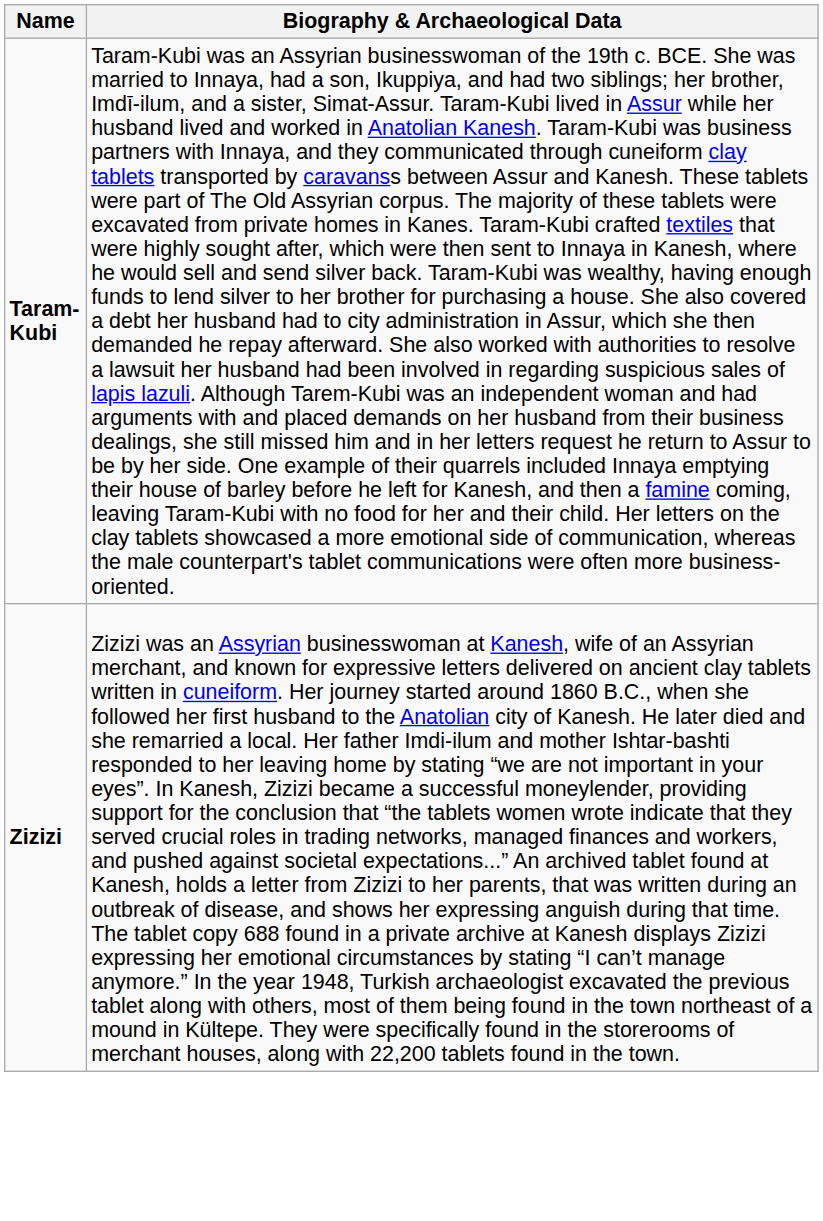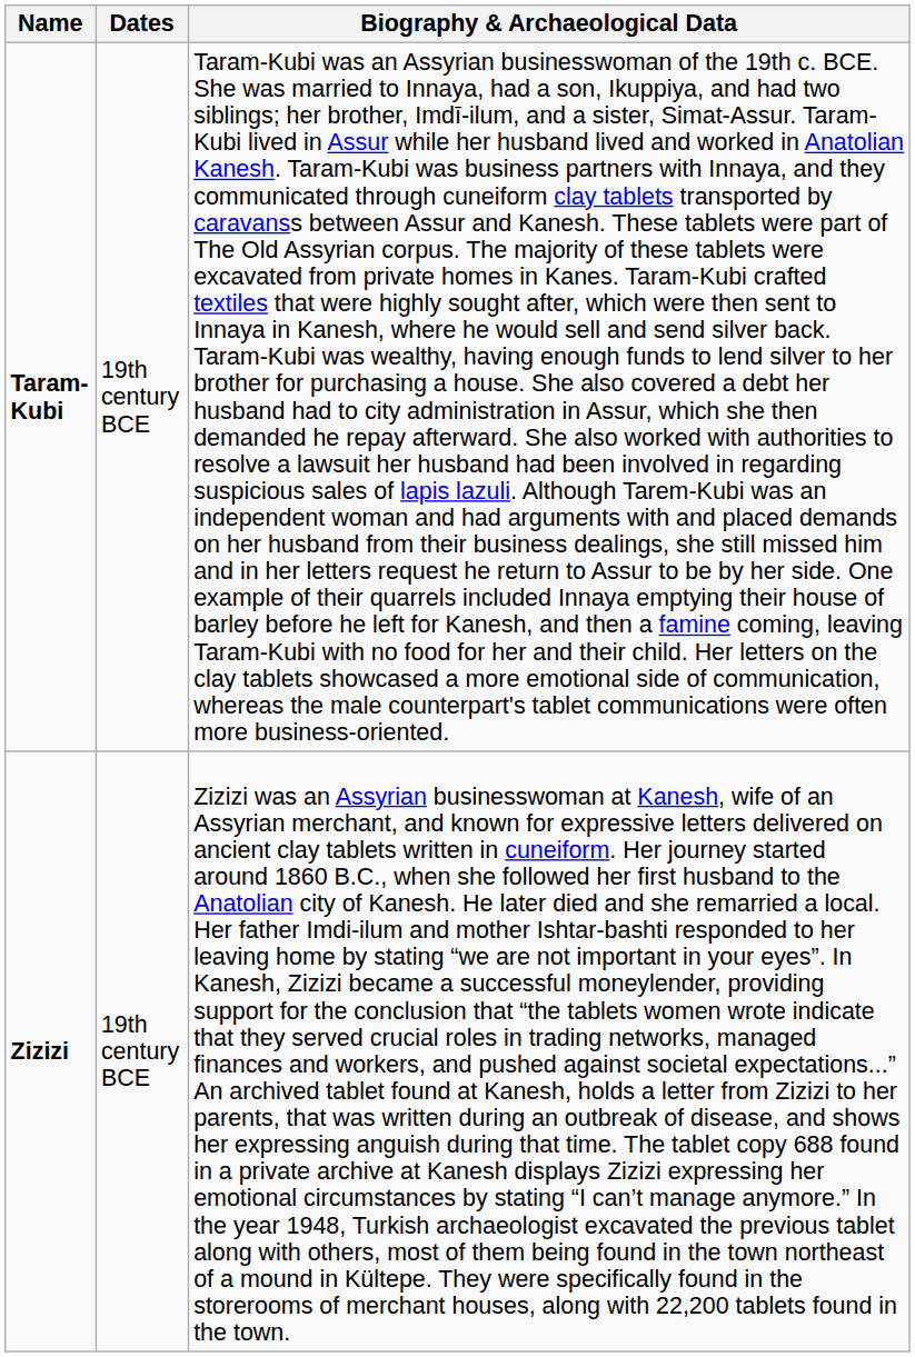 <table class="wikitable">
 <tr>
 <th>Name</th>
+<th>Dates</th>
 <th>Biography & Archaeological Data</th>
 </tr>
 <tr>
 <td><strong>Taram-Kubi</strong></td>
+<td>19th century BCE</td>
 <td>Taram-Kubi was an Assyrian businesswoman of the 19th c. BCE. She was married to Innaya, had a son, Ikuppiya, and had two siblings; her brother, Imdī-ilum, and a sister, Simat-Assur. Taram-Kubi lived in <a href='#'>Assur</a> while her husband lived and worked in <a href='#'>Anatolian Kanesh</a>. Taram-Kubi was business partners with Innaya, and they communicated through cuneiform <a href='#'>clay tablets</a> transported by <a href='#'>caravans</a>s between Assur and Kanesh. These tablets were part of The Old Assyrian corpus. The majority of these tablets were excavated from private homes in Kanes. Taram-Kubi crafted <a href='#'>textiles</a> that were highly sought after, which were then sent to Innaya in Kanesh, where he would sell and send silver back. Taram-Kubi was wealthy, having enough funds to lend silver to her brother for purchasing a house. She also covered a debt her husband had to city administration in Assur, which she then demanded he repay afterward. She also worked with authorities to resolve a lawsuit her husband had been involved in regarding suspicious sales of <a href='#'>lapis lazuli</a>. Although Tarem-Kubi was an independent woman and had arguments with and placed demands on her husband from their business dealings, she still missed him and in her letters request he return to Assur to be by her side. One example of their quarrels included Innaya emptying their house of barley before he left for Kanesh, and then a <a href='#'>famine</a> coming, leaving Taram-Kubi with no food for her and their child. Her letters on the clay tablets showcased a more emotional side of communication, whereas the male counterpart's tablet communications were often more business-oriented.</td>
 </tr>
 <tr>
 <td><strong>Zizizi</strong></td>
+<td>19th century BCE</td>
 <td><br>Zizizi was an <a href='#'>Assyrian</a> businesswoman at <a href='#'>Kanesh</a>, wife of an Assyrian merchant, and known for expressive letters delivered on ancient clay tablets written in <a href='#'>cuneiform</a>. Her journey started around 1860 B.C., when she followed her first husband to the <a href='#'>Anatolian</a> city of Kanesh. He later died and she remarried a local. Her father Imdi-ilum and mother Ishtar-bashti responded to her leaving home by stating “we are not important in your eyes”. In Kanesh, Zizizi became a successful moneylender, providing support for the conclusion that “the tablets women wrote indicate that they served crucial roles in trading networks, managed finances and workers, and pushed against societal expectations...” An archived tablet found at Kanesh, holds a letter from Zizizi to her parents, that was written during an outbreak of disease, and shows her expressing anguish during that time. The tablet copy 688 found in a private archive at Kanesh displays Zizizi expressing her emotional circumstances by stating “I can’t manage anymore.” In the year 1948, Turkish archaeologist excavated the previous tablet along with others, most of them being found in the town northeast of a mound in Kültepe. They were specifically found in the storerooms of merchant houses, along with 22,200 tablets found in the town.</td>
 </tr>
 </table>
